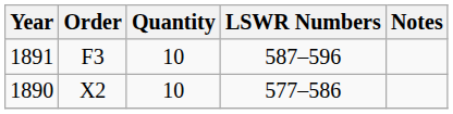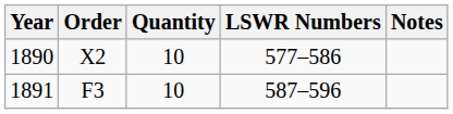 <table class="wikitable">
 <tr>
 <th>Year</th>
 <th>Order</th>
 <th>Quantity</th>
 <th>LSWR Numbers</th>
 <th>Notes</th>
 </tr>
 <tr style="text-align:center">
+<td>1890</td>
+<td>X2</td>
+<td>10</td>
+<td>577–586</td>
+<td></td>
+</tr>
+<tr style="text-align:center">
 <td>1891</td>
 <td>F3</td>
 <td>10</td>
 <td>587–596</td>
 <td></td>
 </tr>
-<tr style="text-align:center">
-<td>1890</td>
-<td>X2</td>
-<td>10</td>
-<td>577–586</td>
-<td></td>
-</tr>
 <tr>
 </tr>
 </table>
